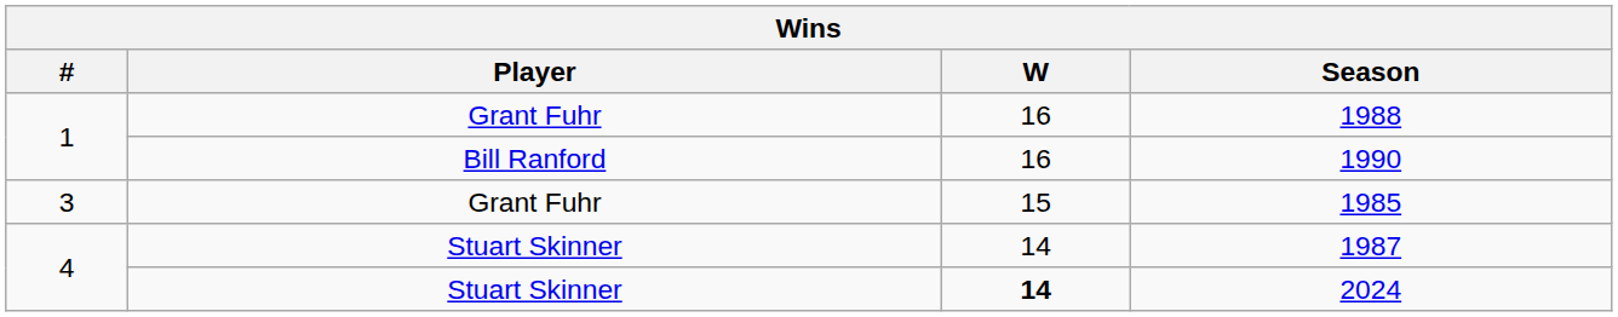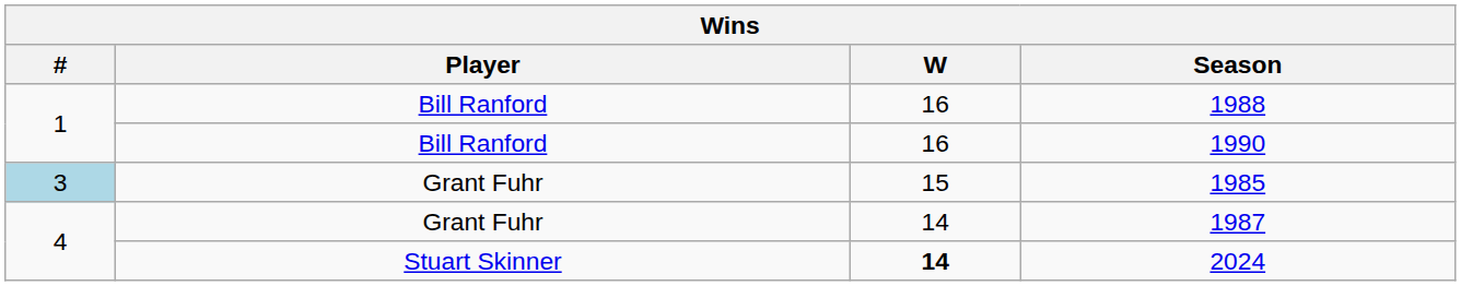 <table class="wikitable" style="text-align: center; font-size: 95%" width="70%">
 <tr>
 <th colspan="4">Wins</th>
 </tr>
 <tr>
 <th>#</th>
 <th>Player</th>
 <th>W</th>
 <th>Season</th>
 </tr>
 <tr>
 <td rowspan="2">1</td>
-<td><a href='#'>Grant Fuhr</a></td>
+<td><a href='#'>Bill Ranford</a></td>
 <td>16</td>
 <td><a href='#'>1988</a></td>
 </tr>
 <tr>
 <td><a href='#'>Bill Ranford</a></td>
 <td>16</td>
 <td><a href='#'>1990</a></td>
 </tr>
 <tr>
-<td>3</td>
+<td style="background: lightblue;">3</td>
 <td>Grant Fuhr</td>
 <td>15</td>
 <td><a href='#'>1985</a></td>
 </tr>
 <tr>
 <td rowspan="2">4</td>
-<td><a href='#'>Stuart Skinner</a></td>
+<td>Grant Fuhr</td>
 <td>14</td>
 <td><a href='#'>1987</a></td>
 </tr>
 <tr>
 <td><a href='#'>Stuart Skinner</a></td>
 <td><strong>14</strong></td>
 <td><a href='#'>2024</a></td>
 </tr>
 </table>
